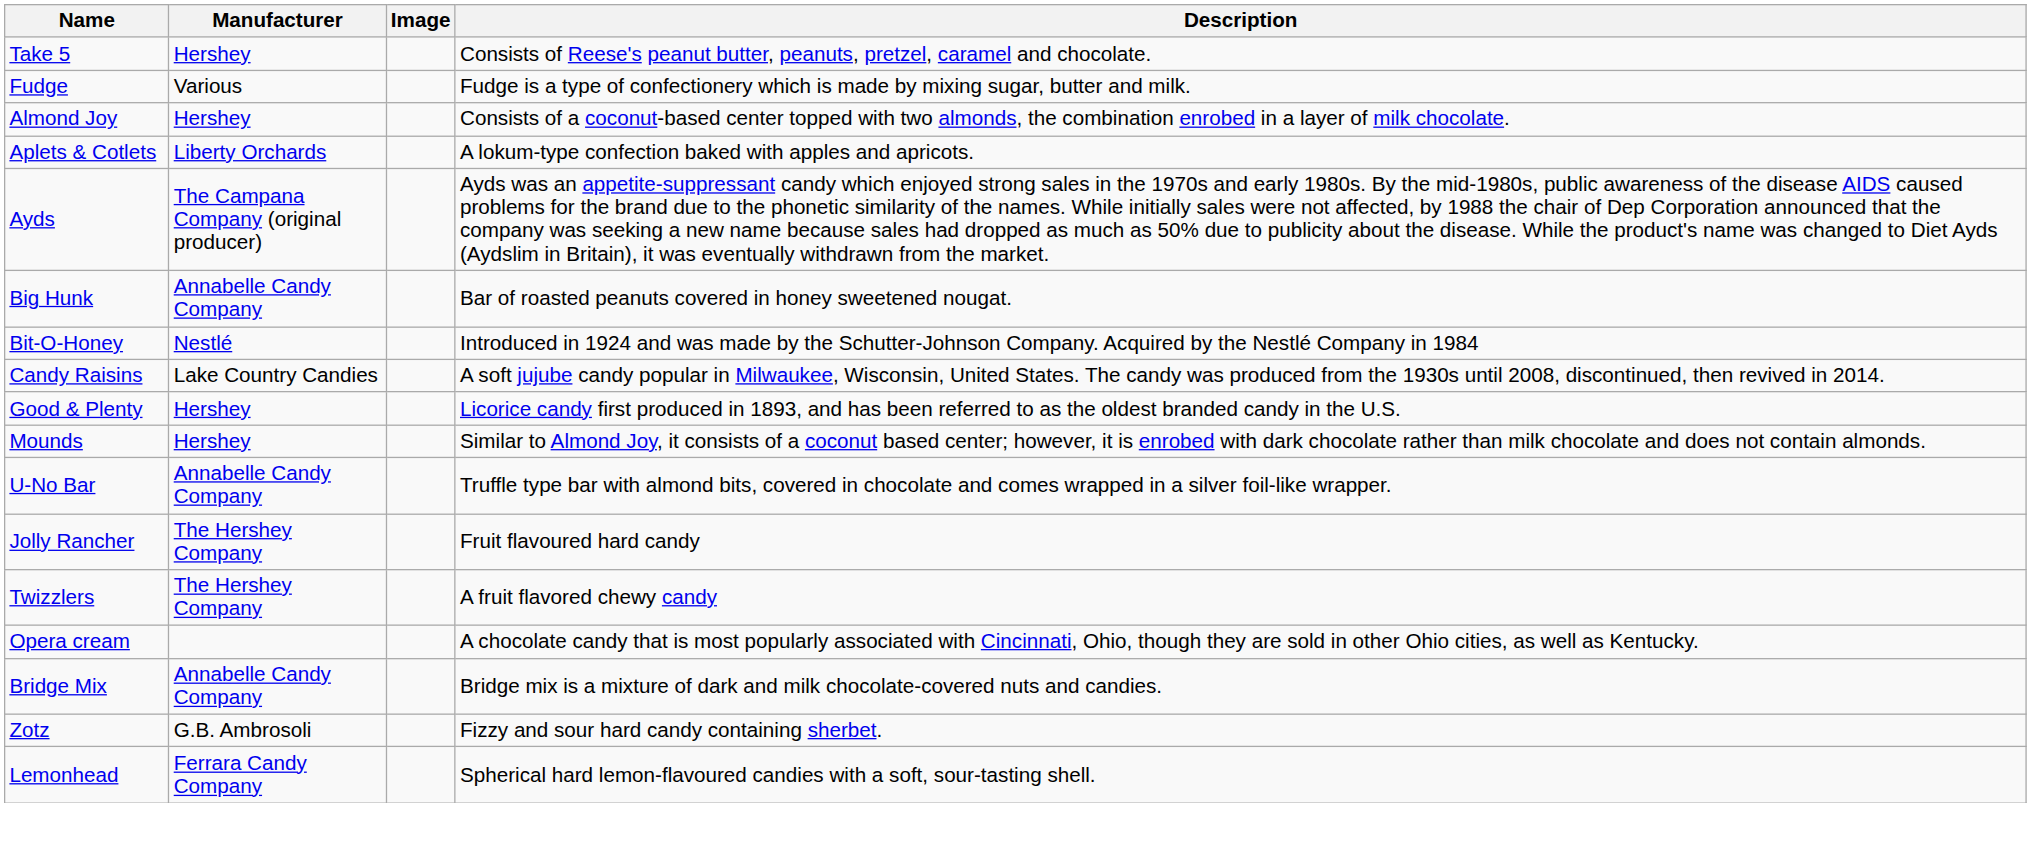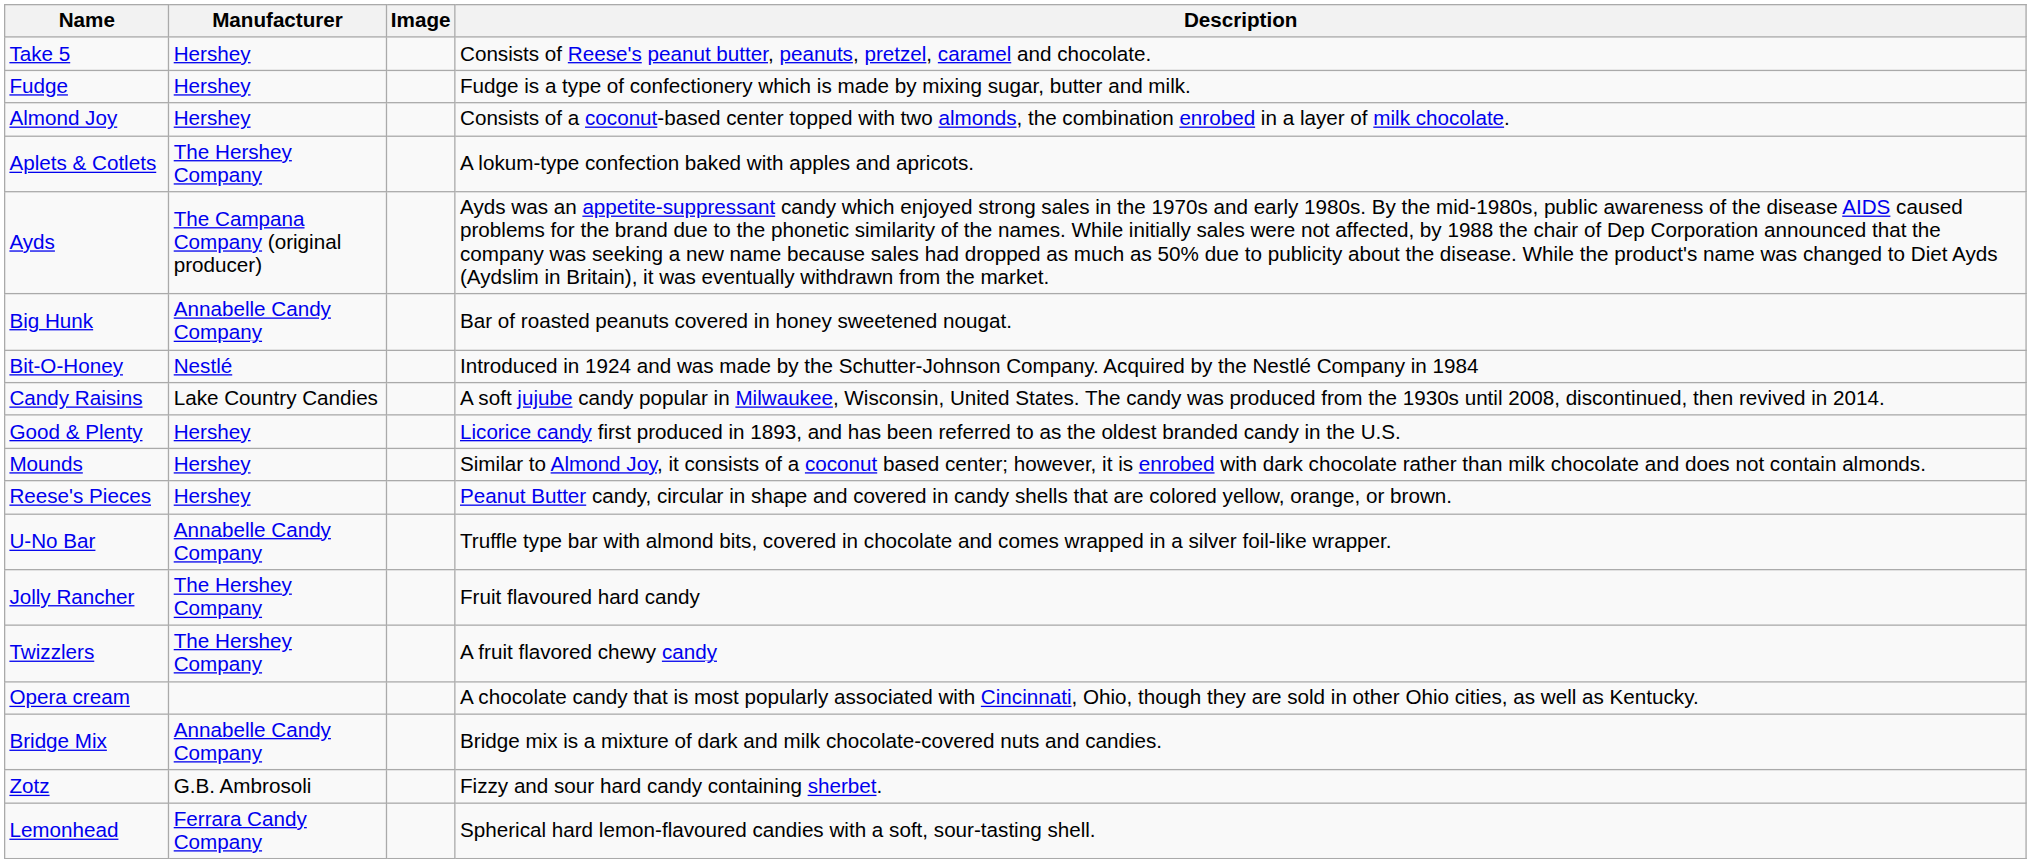 <table class="wikitable sortable">
 <tr>
 <th width=120>Name</th>
 <th>Manufacturer</th>
 <th class="unsortable">Image</th>
 <th>Description</th>
 </tr>
 <tr>
 <td><a href='#'>Take 5</a></td>
 <td><a href='#'>Hershey</a></td>
 <td></td>
 <td>Consists of <a href='#'>Reese's</a> <a href='#'>peanut butter</a>, <a href='#'>peanuts</a>, <a href='#'>pretzel</a>, <a href='#'>caramel</a> and chocolate.</td>
 </tr>
 <tr>
 <td><a href='#'>Fudge</a></td>
-<td>Various</td>
+<td><a href='#'>Hershey</a></td>
 <td></td>
 <td>Fudge is a type of confectionery which is made by mixing sugar, butter and milk.</td>
 </tr>
 <tr>
 <td><a href='#'>Almond Joy</a></td>
 <td><a href='#'>Hershey</a></td>
 <td></td>
 <td>Consists of a <a href='#'>coconut</a>-based center topped with two <a href='#'>almonds</a>, the combination <a href='#'>enrobed</a> in a layer of <a href='#'>milk chocolate</a>.</td>
 </tr>
 <tr>
 <td><a href='#'>Aplets & Cotlets</a></td>
-<td><a href='#'>Liberty Orchards</a></td>
+<td><a href='#'>The Hershey Company</a></td>
 <td></td>
 <td>A lokum-type confection baked with apples and apricots.</td>
 </tr>
 <tr>
 <td><a href='#'>Ayds</a></td>
 <td><a href='#'>The Campana Company</a> (original producer)</td>
 <td></td>
 <td>Ayds was an <a href='#'>appetite-suppressant</a> candy which enjoyed strong sales in the 1970s and early 1980s. By the mid-1980s, public awareness of the disease <a href='#'>AIDS</a> caused problems for the brand due to the phonetic similarity of the names. While initially sales were not affected, by 1988 the chair of Dep Corporation announced that the company was seeking a new name because sales had dropped as much as 50% due to publicity about the disease. While the product's name was changed to Diet Ayds (Aydslim in Britain), it was eventually withdrawn from the market.</td>
 </tr>
 <tr>
 <td><a href='#'>Big Hunk</a></td>
 <td><a href='#'>Annabelle Candy Company</a></td>
 <td></td>
 <td>Bar of roasted peanuts covered in honey sweetened nougat.</td>
 </tr>
 <tr>
 <td><a href='#'>Bit-O-Honey</a></td>
 <td><a href='#'>Nestlé</a></td>
 <td></td>
 <td>Introduced in 1924 and was made by the Schutter-Johnson Company. Acquired by the Nestlé Company in 1984</td>
 </tr>
 <tr>
 <td><a href='#'>Candy Raisins</a></td>
 <td>Lake Country Candies</td>
 <td></td>
 <td>A soft <a href='#'>jujube</a> candy popular in <a href='#'>Milwaukee</a>, Wisconsin, United States. The candy was produced from the 1930s until 2008, discontinued, then revived in 2014.</td>
 </tr>
 <tr>
 <td><a href='#'>Good & Plenty</a></td>
 <td><a href='#'>Hershey</a></td>
 <td></td>
 <td><a href='#'>Licorice candy</a> first produced in 1893, and has been referred to as the oldest branded candy in the U.S.</td>
 </tr>
 <tr>
 <td><a href='#'>Mounds</a></td>
 <td><a href='#'>Hershey</a></td>
 <td></td>
 <td>Similar to <a href='#'>Almond Joy</a>, it consists of a <a href='#'>coconut</a> based center; however, it is <a href='#'>enrobed</a> with dark chocolate rather than milk chocolate and does not contain almonds.</td>
+</tr>
+<tr>
+<td><a href='#'>Reese's Pieces</a></td>
+<td><a href='#'>Hershey</a></td>
+<td></td>
+<td><a href='#'>Peanut Butter</a> candy, circular in shape and covered in candy shells that are colored yellow, orange, or brown.</td>
 </tr>
 <tr>
 <td><a href='#'>U-No Bar</a></td>
 <td><a href='#'>Annabelle Candy Company</a></td>
 <td></td>
 <td>Truffle type bar with almond bits, covered in chocolate and comes wrapped in a silver foil-like wrapper.</td>
 </tr>
 <tr>
 <td><a href='#'>Jolly Rancher</a></td>
 <td><a href='#'>The Hershey Company</a></td>
 <td></td>
 <td>Fruit flavoured hard candy</td>
 </tr>
 <tr>
 <td><a href='#'>Twizzlers</a></td>
 <td><a href='#'>The Hershey Company</a></td>
 <td></td>
 <td>A fruit flavored chewy <a href='#'>candy</a></td>
 </tr>
 <tr>
 <td><a href='#'>Opera cream</a></td>
 <td></td>
 <td></td>
 <td>A chocolate candy that is most popularly associated with <a href='#'>Cincinnati</a>, Ohio, though they are sold in other Ohio cities, as well as Kentucky.</td>
 </tr>
 <tr>
 <td><a href='#'>Bridge Mix</a></td>
 <td><a href='#'>Annabelle Candy Company</a></td>
 <td></td>
 <td>Bridge mix is a mixture of dark and milk chocolate-covered nuts and candies.</td>
 </tr>
 <tr>
 <td><a href='#'>Zotz</a></td>
 <td>G.B. Ambrosoli</td>
 <td></td>
 <td>Fizzy and sour hard candy containing <a href='#'>sherbet</a>.</td>
 </tr>
 <tr>
 <td><a href='#'>Lemonhead</a></td>
 <td><a href='#'>Ferrara Candy Company</a></td>
 <td></td>
 <td>Spherical hard lemon-flavoured candies with a soft, sour-tasting shell.</td>
 </tr>
 </table>
